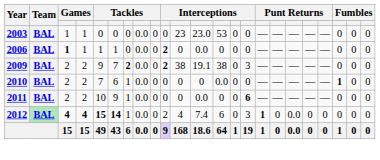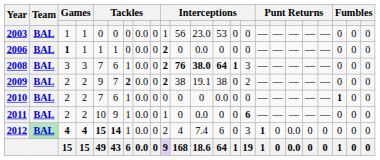 <table class="wikitable" style="text-align:center;">
 <tr>
 <th rowspan="2">Year</th>
 <th rowspan="2">Team</th>
 <th colspan="2">Games</th>
 <th colspan="5">Tackles</th>
 <th colspan="6">Interceptions</th>
 <th colspan="5">Punt Returns</th>
 <th colspan="3">Fumbles</th>
 </tr>
 <tr>
 <th></th>
 <th></th>
 <th></th>
 <th></th>
 <th></th>
 <th></th>
 <th></th>
 <th></th>
 <th></th>
 <th></th>
 <th></th>
 <th></th>
 <th></th>
 <th></th>
 <th></th>
 <th></th>
 <th></th>
 <th></th>
 <th></th>
 <th></th>
 <th></th>
 </tr>
 <tr>
 <th><a href='#'>2003</a></th>
 <th><a href='#'>BAL</a></th>
 <td>1</td>
 <td>1</td>
 <td>0</td>
 <td>0</td>
 <td>0</td>
 <td>0.0</td>
 <td>0</td>
-<td>0</td>
-<td>23</td>
+<td>1</td>
+<td>56</td>
 <td>23.0</td>
 <td>53</td>
 <td>0</td>
 <td>0</td>
 <td>—</td>
 <td>—</td>
 <td>—</td>
 <td>—</td>
 <td>—</td>
 <td>0</td>
 <td>0</td>
 <td>0</td>
 </tr>
 <tr>
 <th><a href='#'>2006</a></th>
 <th><a href='#'>BAL</a></th>
 <td><strong>1</strong></td>
 <td>1</td>
 <td>1</td>
 <td>1</td>
 <td>0</td>
 <td>0.0</td>
 <td>0</td>
 <td><strong>2</strong></td>
 <td>0</td>
 <td>0.0</td>
 <td>0</td>
 <td>0</td>
 <td>0</td>
 <td>—</td>
 <td>—</td>
 <td>—</td>
 <td>—</td>
 <td>—</td>
 <td>0</td>
 <td>0</td>
 <td>0</td>
 </tr>
 <tr>
+<th><a href='#'>2008</a></th>
+<th><a href='#'>BAL</a></th>
+<td>3</td>
+<td>3</td>
+<td>7</td>
+<td>6</td>
+<td>1</td>
+<td>0.0</td>
+<td>0</td>
+<td><strong>2</strong></td>
+<td><strong>76</strong></td>
+<td><strong>38.0</strong></td>
+<td><strong>64</strong></td>
+<td><strong>1</strong></td>
+<td>3</td>
+<td>—</td>
+<td>—</td>
+<td>—</td>
+<td>—</td>
+<td>—</td>
+<td>0</td>
+<td>0</td>
+<td>0</td>
+</tr>
+<tr>
 <th><a href='#'>2009</a></th>
 <th><a href='#'>BAL</a></th>
 <td>2</td>
 <td>2</td>
 <td>9</td>
 <td>7</td>
 <td><strong>2</strong></td>
 <td>0.0</td>
 <td>0</td>
 <td><strong>2</strong></td>
 <td>38</td>
 <td>19.1</td>
 <td>38</td>
 <td>0</td>
-<td>3</td>
+<td>2</td>
 <td>—</td>
 <td>—</td>
 <td>—</td>
 <td>—</td>
 <td>—</td>
 <td>0</td>
 <td>0</td>
 <td>0</td>
 </tr>
 <tr>
 <th><a href='#'>2010</a></th>
 <th><a href='#'>BAL</a></th>
 <td>2</td>
 <td>2</td>
 <td>7</td>
 <td>6</td>
 <td>1</td>
 <td>0.0</td>
 <td>0</td>
 <td>0</td>
 <td>0</td>
 <td>0</td>
 <td>0.0</td>
 <td>0</td>
 <td>0</td>
 <td>—</td>
 <td>—</td>
 <td>—</td>
 <td>—</td>
 <td>—</td>
 <td><strong>1</strong></td>
 <td>0</td>
 <td>0</td>
 </tr>
 <tr>
 <th><a href='#'>2011</a></th>
 <th><a href='#'>BAL</a></th>
 <td>2</td>
 <td>2</td>
 <td>10</td>
 <td>9</td>
 <td>1</td>
 <td>0.0</td>
 <td>0</td>
-<td>0</td>
+<td>1</td>
 <td>0</td>
 <td>0.0</td>
 <td>0</td>
 <td>0</td>
 <td><strong>6</strong></td>
 <td>—</td>
 <td>—</td>
 <td>—</td>
 <td>—</td>
 <td>—</td>
 <td>0</td>
 <td>0</td>
 <td>0</td>
 </tr>
 <tr>
 <th><a href='#'>2012</a></th>
 <th style="background:#afe6ba;"><a href='#'>BAL</a></th>
 <td><strong>4</strong></td>
 <td><strong>4</strong></td>
 <td><strong>15</strong></td>
 <td><strong>14</strong></td>
 <td>1</td>
 <td>0.0</td>
 <td>0</td>
 <td>2</td>
 <td>4</td>
 <td>7.4</td>
 <td>6</td>
 <td>0</td>
 <td>3</td>
 <td><strong>1</strong></td>
 <td>0</td>
 <td>0.0</td>
 <td>0</td>
 <td>0</td>
 <td>0</td>
 <td>0</td>
 <td>0</td>
 </tr>
 <tr>
 <th colspan="2"></th>
 <th>15</th>
 <th>15</th>
 <th>49</th>
 <th>43</th>
 <th>6</th>
 <th>0.0</th>
 <th>0</th>
 <th style="background:#e0cef2;">9</th>
 <th>168</th>
 <th>18.6</th>
 <th>64</th>
 <th>1</th>
 <th>19</th>
 <th>1</th>
 <th>0</th>
 <th>0.0</th>
 <th>0</th>
 <th>0</th>
 <th>1</th>
 <th>0</th>
 <th>0</th>
 </tr>
 </table>
